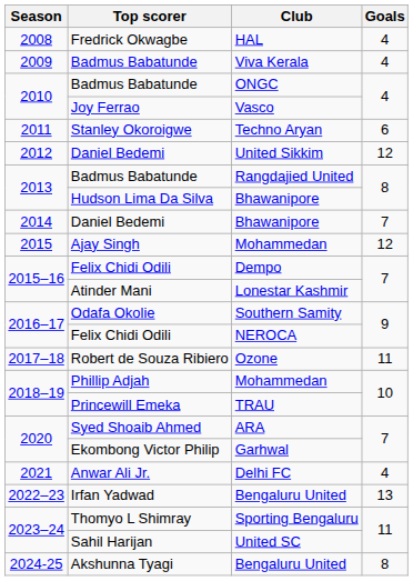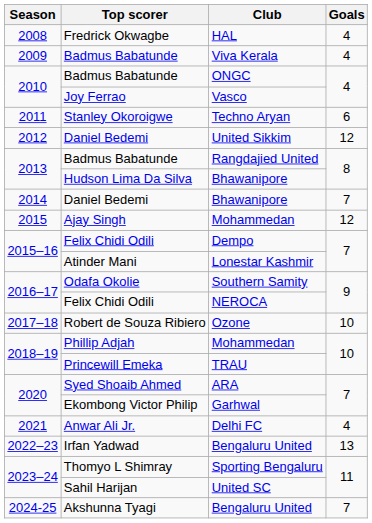 <table class="wikitable" style="text-align:center;">
 <tr>
 <th>Season</th>
 <th>Top scorer</th>
 <th>Club</th>
 <th>Goals</th>
 </tr>
 <tr>
 <td><a href='#'>2008</a></td>
 <td style="text-align:left;"> Fredrick Okwagbe</td>
 <td style="text-align:left;"><a href='#'>HAL</a></td>
 <td>4</td>
 </tr>
 <tr>
 <td><a href='#'>2009</a></td>
 <td style="text-align:left;"> <a href='#'>Badmus Babatunde</a></td>
 <td style="text-align:left;"><a href='#'>Viva Kerala</a></td>
 <td>4</td>
 </tr>
 <tr>
 <td rowspan=2><a href='#'>2010</a></td>
 <td style="text-align:left;"> Badmus Babatunde</td>
 <td style="text-align:left;"><a href='#'>ONGC</a></td>
 <td rowspan=2>4</td>
 </tr>
 <tr>
 <td style="text-align:left;"> <a href='#'>Joy Ferrao</a></td>
 <td style="text-align:left;"><a href='#'>Vasco</a></td>
 </tr>
 <tr>
 <td><a href='#'>2011</a></td>
 <td style="text-align:left;"> <a href='#'>Stanley Okoroigwe</a></td>
 <td style="text-align:left;"><a href='#'>Techno Aryan</a></td>
 <td>6</td>
 </tr>
 <tr>
 <td><a href='#'>2012</a></td>
 <td style="text-align:left;"> <a href='#'>Daniel Bedemi</a></td>
 <td style="text-align:left;"><a href='#'>United Sikkim</a></td>
 <td>12</td>
 </tr>
 <tr>
 <td rowspan=2><a href='#'>2013</a></td>
 <td style="text-align:left;"> Badmus Babatunde</td>
 <td style="text-align:left;"><a href='#'>Rangdajied United</a></td>
 <td rowspan=2>8</td>
 </tr>
 <tr>
 <td style="text-align:left;"> <a href='#'>Hudson Lima Da Silva</a></td>
 <td style="text-align:left;"><a href='#'>Bhawanipore</a></td>
 </tr>
 <tr>
 <td><a href='#'>2014</a></td>
 <td style="text-align:left;"> Daniel Bedemi</td>
 <td style="text-align:left;"><a href='#'>Bhawanipore</a></td>
 <td>7</td>
 </tr>
 <tr>
 <td><a href='#'>2015</a></td>
 <td style="text-align:left;"> <a href='#'>Ajay Singh</a></td>
 <td style="text-align:left;"><a href='#'>Mohammedan</a></td>
 <td>12</td>
 </tr>
 <tr>
 <td rowspan=2><a href='#'>2015–16</a></td>
 <td style="text-align:left;"> <a href='#'>Felix Chidi Odili</a></td>
 <td style="text-align:left;"><a href='#'>Dempo</a></td>
 <td rowspan=2>7</td>
 </tr>
 <tr>
 <td style="text-align:left;"> Atinder Mani</td>
 <td style="text-align:left;"><a href='#'>Lonestar Kashmir</a></td>
 </tr>
 <tr>
 <td rowspan=2><a href='#'>2016–17</a></td>
 <td style="text-align:left;"> <a href='#'>Odafa Okolie</a></td>
 <td style="text-align:left;"><a href='#'>Southern Samity</a></td>
 <td rowspan=2>9</td>
 </tr>
 <tr>
 <td style="text-align:left;"> Felix Chidi Odili</td>
 <td style="text-align:left;"><a href='#'>NEROCA</a></td>
 </tr>
 <tr>
 <td rowspan=1><a href='#'>2017–18</a></td>
 <td style="text-align:left;"> Robert de Souza Ribiero</td>
 <td style="text-align:left;"><a href='#'>Ozone</a></td>
-<td rowspan=1>11</td>
+<td rowspan=1>10</td>
 </tr>
 <tr>
 <td rowspan=2><a href='#'>2018–19</a></td>
 <td style="text-align:left;"> <a href='#'>Phillip Adjah</a></td>
 <td style="text-align:left;"><a href='#'>Mohammedan</a></td>
 <td rowspan=2>10</td>
 </tr>
 <tr>
 <td style="text-align:left;"> <a href='#'>Princewill Emeka</a></td>
 <td style="text-align:left;"><a href='#'>TRAU</a></td>
 </tr>
 <tr>
 <td rowspan="2"><a href='#'>2020</a></td>
 <td align="left"> <a href='#'>Syed Shoaib Ahmed</a></td>
 <td align="left"><a href='#'>ARA</a></td>
 <td rowspan="2">7</td>
 </tr>
 <tr>
 <td align="left"> Ekombong Victor Philip</td>
 <td align="left"><a href='#'>Garhwal</a></td>
 </tr>
 <tr>
 <td><a href='#'>2021</a></td>
 <td align="left"> <a href='#'>Anwar Ali Jr.</a></td>
 <td align="left"><a href='#'>Delhi FC</a></td>
 <td rowspan=1>4</td>
 </tr>
 <tr>
 <td><a href='#'>2022–23</a></td>
 <td style="text-align:left;"> Irfan Yadwad</td>
 <td style="text-align:left;"><a href='#'>Bengaluru United</a></td>
 <td>13</td>
 </tr>
 <tr>
 <td rowspan=2><a href='#'>2023–24</a></td>
 <td style="text-align:left;"> Thomyo L Shimray</td>
 <td style="text-align:left;"><a href='#'>Sporting Bengaluru</a></td>
 <td rowspan=2>11</td>
 </tr>
 <tr>
 <td style="text-align:left;">Sahil Harijan</td>
 <td style="text-align:left;"><a href='#'>United SC</a></td>
 </tr>
 <tr>
 <td><a href='#'>2024-25</a></td>
 <td align="left"> Akshunna Tyagi</td>
 <td align="left"><a href='#'>Bengaluru United</a></td>
-<td>8</td>
+<td>7</td>
 </tr>
 </table>
